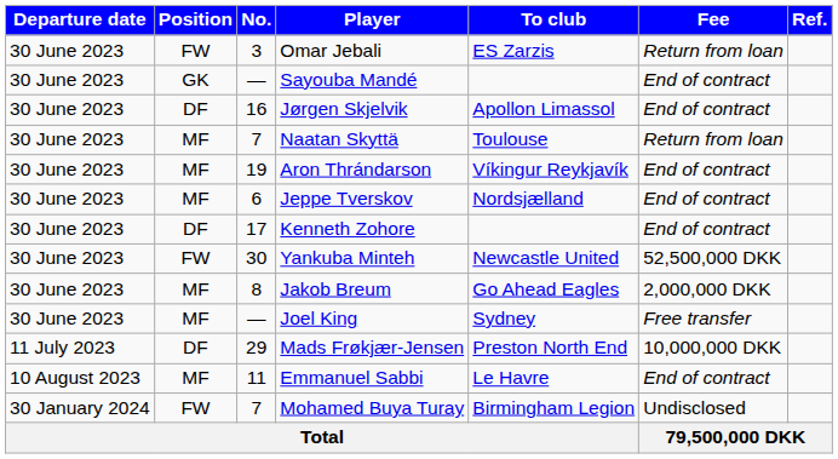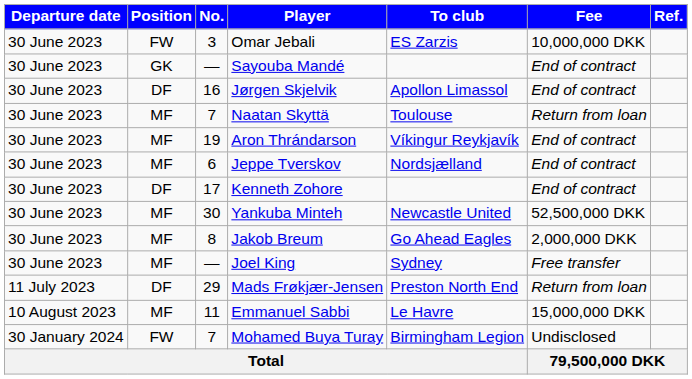 <table class="wikitable sortable">
 <tr>
 <th style="background:#0000ff; color:white;"><strong>Departure date</strong></th>
 <th style="background:#0000ff; color:white;"><strong>Position</strong></th>
 <th style="background:#0000ff; color:white;"><strong>No.</strong></th>
 <th style="background:#0000ff; color:white;"><strong>Player</strong></th>
 <th style="background:#0000ff; color:white;"><strong>To club</strong></th>
 <th style="background:#0000ff; color:white;"><strong>Fee</strong></th>
 <th style="background:#0000ff; color:white;"><strong>Ref.</strong></th>
 </tr>
 <tr>
 <td>30 June 2023</td>
 <td style="text-align:center;">FW</td>
 <td style="text-align:center;">3</td>
 <td style="text-align:left;"> Omar Jebali</td>
 <td style="text-align:left;"> <a href='#'>ES Zarzis</a></td>
-<td><em>Return from loan</em></td>
+<td>10,000,000 DKK</td>
 <td></td>
 </tr>
 <tr>
 <td>30 June 2023</td>
 <td style="text-align:center;">GK</td>
 <td style="text-align:center;">—</td>
 <td style="text-align:left;"> <a href='#'>Sayouba Mandé</a></td>
 <td style="text-align:left;"></td>
 <td><em>End of contract</em></td>
 <td></td>
 </tr>
 <tr>
 <td>30 June 2023</td>
 <td style="text-align:center;">DF</td>
 <td style="text-align:center;">16</td>
 <td style="text-align:left;"> <a href='#'>Jørgen Skjelvik</a></td>
 <td style="text-align:left;"> <a href='#'>Apollon Limassol</a></td>
 <td><em>End of contract</em></td>
 <td></td>
 </tr>
 <tr>
 <td>30 June 2023</td>
 <td style="text-align:center;">MF</td>
 <td style="text-align:center;">7</td>
 <td style="text-align:left;"> <a href='#'>Naatan Skyttä</a></td>
 <td style="text-align:left;"> <a href='#'>Toulouse</a></td>
 <td><em>Return from loan</em></td>
 <td></td>
 </tr>
 <tr>
 <td>30 June 2023</td>
 <td style="text-align:center;">MF</td>
 <td style="text-align:center;">19</td>
 <td style="text-align:left;"> <a href='#'>Aron Thrándarson</a></td>
 <td style="text-align:left;"> <a href='#'>Víkingur Reykjavík</a></td>
 <td><em>End of contract</em></td>
 <td></td>
 </tr>
 <tr>
 <td>30 June 2023</td>
 <td style="text-align:center;">MF</td>
 <td style="text-align:center;">6</td>
 <td style="text-align:left;"> <a href='#'>Jeppe Tverskov</a></td>
 <td style="text-align:left;"> <a href='#'>Nordsjælland</a></td>
 <td><em>End of contract</em></td>
 <td></td>
 </tr>
 <tr>
 <td>30 June 2023</td>
 <td style="text-align:center;">DF</td>
 <td style="text-align:center;">17</td>
 <td style="text-align:left;"> <a href='#'>Kenneth Zohore</a></td>
 <td style="text-align:left;"></td>
 <td><em>End of contract</em></td>
 <td></td>
 </tr>
 <tr>
 <td>30 June 2023</td>
-<td style="text-align:center;">FW</td>
+<td style="text-align:center;">MF</td>
 <td style="text-align:center;">30</td>
 <td style="text-align:left;"> <a href='#'>Yankuba Minteh</a></td>
 <td style="text-align:left;"> <a href='#'>Newcastle United</a></td>
 <td>52,500,000 DKK</td>
 <td></td>
 </tr>
 <tr>
 <td>30 June 2023</td>
 <td style="text-align:center;">MF</td>
 <td style="text-align:center;">8</td>
 <td style="text-align:left;"> <a href='#'>Jakob Breum</a></td>
 <td style="text-align:left;"> <a href='#'>Go Ahead Eagles</a></td>
 <td>2,000,000 DKK</td>
 <td></td>
 </tr>
 <tr>
 <td>30 June 2023</td>
 <td style="text-align:center;">MF</td>
 <td style="text-align:center;">—</td>
 <td style="text-align:left;"> <a href='#'>Joel King</a></td>
 <td style="text-align:left;"> <a href='#'>Sydney</a></td>
 <td><em>Free transfer</em></td>
 <td></td>
 </tr>
 <tr>
 <td>11 July 2023</td>
 <td style="text-align:center;">DF</td>
 <td style="text-align:center;">29</td>
 <td style="text-align:left;"> <a href='#'>Mads Frøkjær-Jensen</a></td>
 <td style="text-align:left;"> <a href='#'>Preston North End</a></td>
-<td>10,000,000 DKK</td>
+<td><em>Return from loan</em></td>
 <td></td>
 </tr>
 <tr>
 <td>10 August 2023</td>
 <td style="text-align:center;">MF</td>
 <td style="text-align:center;">11</td>
 <td style="text-align:left;"> <a href='#'>Emmanuel Sabbi</a></td>
 <td style="text-align:left;"> <a href='#'>Le Havre</a></td>
-<td><em>End of contract</em></td>
+<td>15,000,000 DKK</td>
 <td></td>
 </tr>
 <tr>
 <td>30 January 2024</td>
 <td style="text-align:center;">FW</td>
 <td style="text-align:center;">7</td>
 <td style="text-align:left;"> <a href='#'>Mohamed Buya Turay</a></td>
 <td style="text-align:left;"> <a href='#'>Birmingham Legion</a></td>
 <td>Undisclosed</td>
 <td></td>
 </tr>
 <tr>
 <th colspan="5">Total</th>
 <th colspan="2">79,500,000 DKK</th>
 </tr>
 </table>
